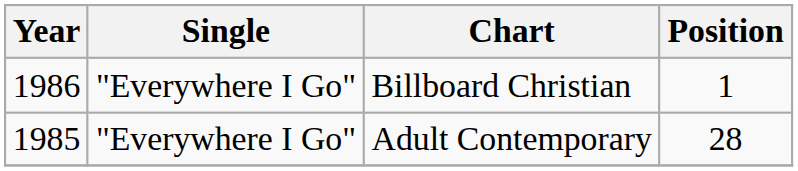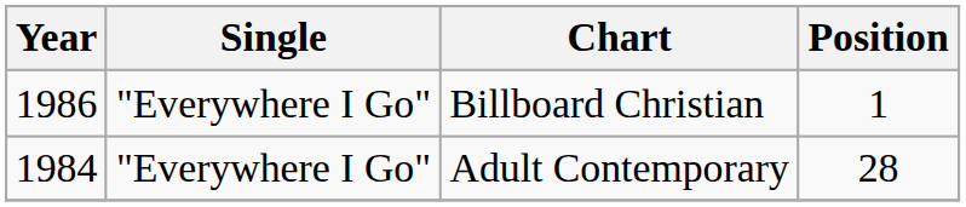 <table class="wikitable">
 <tr>
 <th align="left">Year</th>
 <th align="left">Single</th>
 <th align="left">Chart</th>
 <th align="left">Position</th>
 </tr>
 <tr>
 <td align="left">1986</td>
 <td align="left">"Everywhere I Go"</td>
 <td align="left">Billboard Christian</td>
 <td align="center">1</td>
 </tr>
 <tr>
-<td align="left">1985</td>
+<td align="left">1984</td>
 <td align="left">"Everywhere I Go"</td>
 <td align="left">Adult Contemporary</td>
 <td align="center">28</td>
 </tr>
 <tr>
 </tr>
 </table>
